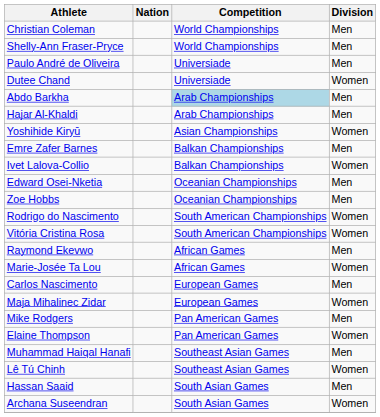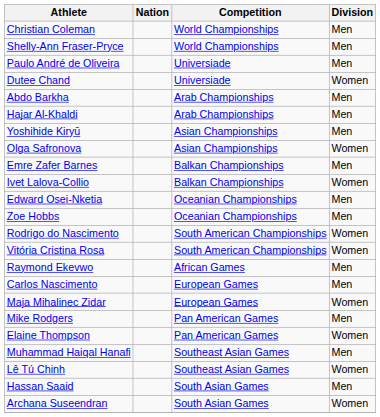 <table class="wikitable sortable">
 <tr>
 <th>Athlete</th>
 <th>Nation</th>
 <th>Competition</th>
 <th>Division</th>
 </tr>
 <tr>
 <td><a href='#'>Christian Coleman</a></td>
 <td></td>
 <td><a href='#'>World Championships</a></td>
 <td>Men</td>
 </tr>
 <tr>
 <td><a href='#'>Shelly-Ann Fraser-Pryce</a></td>
 <td></td>
 <td><a href='#'>World Championships</a></td>
 <td>Men</td>
 </tr>
 <tr>
 <td><a href='#'>Paulo André de Oliveira</a></td>
 <td></td>
 <td><a href='#'>Universiade</a></td>
 <td>Men</td>
 </tr>
 <tr>
 <td><a href='#'>Dutee Chand</a></td>
 <td></td>
 <td><a href='#'>Universiade</a></td>
 <td>Women</td>
 </tr>
 <tr>
 <td><a href='#'>Abdo Barkha</a></td>
 <td></td>
-<td style="background: lightblue;"><a href='#'>Arab Championships</a></td>
+<td><a href='#'>Arab Championships</a></td>
 <td>Men</td>
 </tr>
 <tr>
 <td><a href='#'>Hajar Al-Khaldi</a></td>
 <td></td>
 <td><a href='#'>Arab Championships</a></td>
 <td>Men</td>
 </tr>
 <tr>
 <td><a href='#'>Yoshihide Kiryū</a></td>
+<td></td>
+<td><a href='#'>Asian Championships</a></td>
+<td>Men</td>
+</tr>
+<tr>
+<td><a href='#'>Olga Safronova</a></td>
 <td></td>
 <td><a href='#'>Asian Championships</a></td>
 <td>Women</td>
 </tr>
 <tr>
 <td><a href='#'>Emre Zafer Barnes</a></td>
 <td></td>
 <td><a href='#'>Balkan Championships</a></td>
 <td>Men</td>
 </tr>
 <tr>
 <td><a href='#'>Ivet Lalova-Collio </a></td>
 <td></td>
 <td><a href='#'>Balkan Championships</a></td>
 <td>Women</td>
 </tr>
 <tr>
 <td><a href='#'>Edward Osei-Nketia</a></td>
 <td></td>
 <td><a href='#'>Oceanian Championships</a></td>
 <td>Men</td>
 </tr>
 <tr>
 <td><a href='#'>Zoe Hobbs</a></td>
 <td></td>
 <td><a href='#'>Oceanian Championships</a></td>
 <td>Men</td>
 </tr>
 <tr>
 <td><a href='#'>Rodrigo do Nascimento</a></td>
 <td></td>
 <td><a href='#'>South American Championships</a></td>
 <td>Women</td>
 </tr>
 <tr>
 <td><a href='#'>Vitória Cristina Rosa</a></td>
 <td></td>
 <td><a href='#'>South American Championships</a></td>
 <td>Women</td>
 </tr>
 <tr>
 <td><a href='#'>Raymond Ekevwo</a></td>
 <td></td>
 <td><a href='#'>African Games</a></td>
 <td>Men</td>
-</tr>
-<tr>
-<td><a href='#'>Marie-Josée Ta Lou</a></td>
-<td></td>
-<td><a href='#'>African Games</a></td>
-<td>Women</td>
 </tr>
 <tr>
 <td><a href='#'>Carlos Nascimento</a></td>
 <td></td>
 <td><a href='#'>European Games</a></td>
 <td>Men</td>
 </tr>
 <tr>
 <td><a href='#'>Maja Mihalinec Zidar</a></td>
 <td></td>
 <td><a href='#'>European Games</a></td>
 <td>Women</td>
 </tr>
 <tr>
 <td><a href='#'>Mike Rodgers</a></td>
 <td></td>
 <td><a href='#'>Pan American Games</a></td>
 <td>Men</td>
 </tr>
 <tr>
 <td><a href='#'>Elaine Thompson</a></td>
 <td></td>
 <td><a href='#'>Pan American Games</a></td>
 <td>Women</td>
 </tr>
 <tr>
 <td><a href='#'>Muhammad Haiqal Hanafi</a></td>
 <td></td>
 <td><a href='#'>Southeast Asian Games</a></td>
 <td>Men</td>
 </tr>
 <tr>
 <td><a href='#'>Lê Tú Chinh</a></td>
 <td></td>
 <td><a href='#'>Southeast Asian Games</a></td>
 <td>Women</td>
 </tr>
 <tr>
 <td><a href='#'>Hassan Saaid</a></td>
 <td></td>
 <td><a href='#'>South Asian Games</a></td>
 <td>Men</td>
 </tr>
 <tr>
 <td><a href='#'>Archana Suseendran</a></td>
 <td></td>
 <td><a href='#'>South Asian Games</a></td>
 <td>Women</td>
 </tr>
 <tr>
 </tr>
 </table>
